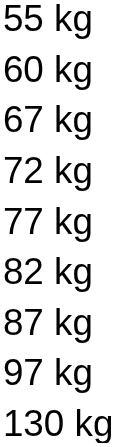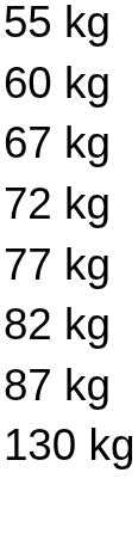 <table>
 <tr>
 <td rowspan=1>55 kg</td>
 <td rowspan=1></td>
 <td rowspan=1></td>
 <td></td>
 </tr>
 <tr>
 <td rowspan=1>60 kg</td>
 <td rowspan=1></td>
 <td rowspan=1></td>
 <td></td>
 </tr>
 <tr>
 <td rowspan=1>67 kg</td>
 <td rowspan=1></td>
 <td rowspan=1></td>
 <td></td>
 </tr>
 <tr>
 <td rowspan=2>72 kg</td>
 <td rowspan=2></td>
 <td rowspan=2></td>
 <td></td>
 </tr>
 <tr>
 <td></td>
 </tr>
 <tr>
 <td rowspan=2>77 kg</td>
 <td rowspan=2></td>
 <td rowspan=2></td>
 <td></td>
 </tr>
 <tr>
 <td></td>
 </tr>
 <tr>
 <td rowspan=2>82 kg</td>
 <td rowspan=2></td>
 <td rowspan=2></td>
 <td></td>
 </tr>
 <tr>
 <td></td>
 </tr>
 <tr>
 <td rowspan=2>87 kg</td>
 <td rowspan=2></td>
 <td rowspan=2></td>
 <td></td>
 </tr>
 <tr>
 <td></td>
 </tr>
 <tr>
-<td rowspan=1>97 kg</td>
-<td rowspan=1></td>
-<td rowspan=1></td>
-<td></td>
-</tr>
-<tr>
 <td rowspan=1>130 kg</td>
 <td rowspan=1></td>
 <td rowspan=1></td>
 <td></td>
 </tr>
 <tr>
 </tr>
 </table>
